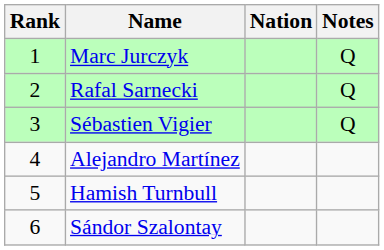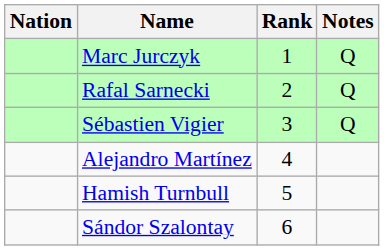 <table class="wikitable sortable" style="text-align:center">
 <tr>
+<th>Nation</th>
+<th>Name</th>
 <th>Rank</th>
-<th>Name</th>
-<th>Nation</th>
 <th>Notes</th>
 </tr>
 <tr bgcolor=bbffbb>
+<td align=left></td>
+<td align=left><a href='#'>Marc Jurczyk</a></td>
 <td>1</td>
-<td align=left><a href='#'>Marc Jurczyk</a></td>
-<td align=left></td>
 <td>Q</td>
 </tr>
 <tr bgcolor=bbffbb>
+<td align=left></td>
+<td align=left><a href='#'>Rafal Sarnecki</a></td>
 <td>2</td>
-<td align=left><a href='#'>Rafal Sarnecki</a></td>
-<td align=left></td>
 <td>Q</td>
 </tr>
 <tr bgcolor=bbffbb>
+<td align=left></td>
+<td align=left><a href='#'>Sébastien Vigier</a></td>
 <td>3</td>
-<td align=left><a href='#'>Sébastien Vigier</a></td>
-<td align=left></td>
 <td>Q</td>
 </tr>
 <tr>
+<td align=left></td>
+<td align=left><a href='#'>Alejandro Martínez</a></td>
 <td>4</td>
-<td align=left><a href='#'>Alejandro Martínez</a></td>
-<td align=left></td>
 <td></td>
 </tr>
 <tr>
+<td align=left></td>
+<td align=left><a href='#'>Hamish Turnbull</a></td>
 <td>5</td>
-<td align=left><a href='#'>Hamish Turnbull</a></td>
-<td align=left></td>
 <td></td>
 </tr>
 <tr>
+<td align=left></td>
+<td align=left><a href='#'>Sándor Szalontay</a></td>
 <td>6</td>
-<td align=left><a href='#'>Sándor Szalontay</a></td>
-<td align=left></td>
 <td></td>
 </tr>
 </table>
